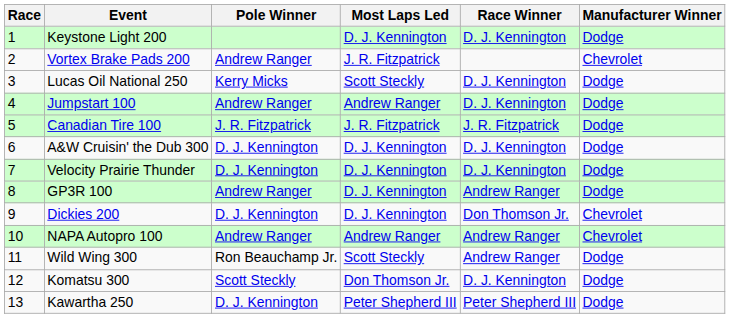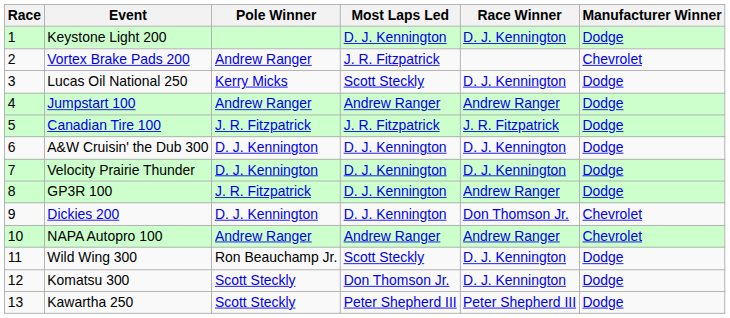 <table class="wikitable">
 <tr>
 <th>Race</th>
 <th>Event</th>
 <th>Pole Winner</th>
 <th>Most Laps Led</th>
 <th>Race Winner</th>
 <th>Manufacturer Winner</th>
 </tr>
 <tr style="background:#ccffcc;">
 <td>1</td>
 <td>Keystone Light 200</td>
 <td></td>
 <td><a href='#'>D. J. Kennington</a></td>
 <td><a href='#'>D. J. Kennington</a></td>
 <td><a href='#'>Dodge</a></td>
 </tr>
 <tr>
 <td>2</td>
 <td><a href='#'>Vortex Brake Pads 200</a></td>
 <td><a href='#'>Andrew Ranger</a></td>
 <td><a href='#'>J. R. Fitzpatrick</a></td>
 <td></td>
 <td><a href='#'>Chevrolet</a></td>
 </tr>
 <tr>
 <td>3</td>
 <td>Lucas Oil National 250</td>
 <td><a href='#'>Kerry Micks</a></td>
 <td><a href='#'>Scott Steckly</a></td>
 <td><a href='#'>D. J. Kennington</a></td>
 <td><a href='#'>Dodge</a></td>
 </tr>
 <tr style="background:#ccffcc;">
 <td>4</td>
 <td><a href='#'>Jumpstart 100</a></td>
 <td><a href='#'>Andrew Ranger</a></td>
 <td><a href='#'>Andrew Ranger</a></td>
-<td><a href='#'>D. J. Kennington</a></td>
+<td><a href='#'>Andrew Ranger</a></td>
 <td><a href='#'>Dodge</a></td>
 </tr>
 <tr style="background:#ccffcc;">
 <td>5</td>
 <td><a href='#'>Canadian Tire 100</a></td>
 <td><a href='#'>J. R. Fitzpatrick</a></td>
 <td><a href='#'>J. R. Fitzpatrick</a></td>
 <td><a href='#'>J. R. Fitzpatrick</a></td>
 <td><a href='#'>Dodge</a></td>
 </tr>
 <tr>
 <td>6</td>
 <td>A&W Cruisin' the Dub 300</td>
 <td><a href='#'>D. J. Kennington</a></td>
 <td><a href='#'>D. J. Kennington</a></td>
 <td><a href='#'>D. J. Kennington</a></td>
 <td><a href='#'>Dodge</a></td>
 </tr>
 <tr style="background:#ccffcc;">
 <td>7</td>
 <td>Velocity Prairie Thunder</td>
 <td><a href='#'>D. J. Kennington</a></td>
 <td><a href='#'>D. J. Kennington</a></td>
 <td><a href='#'>D. J. Kennington</a></td>
 <td><a href='#'>Dodge</a></td>
 </tr>
 <tr style="background:#ccffcc;">
 <td>8</td>
 <td>GP3R 100</td>
-<td><a href='#'>Andrew Ranger</a></td>
+<td><a href='#'>J. R. Fitzpatrick</a></td>
 <td><a href='#'>D. J. Kennington</a></td>
 <td><a href='#'>Andrew Ranger</a></td>
 <td><a href='#'>Dodge</a></td>
 </tr>
 <tr>
 <td>9</td>
 <td><a href='#'>Dickies 200</a></td>
 <td><a href='#'>D. J. Kennington</a></td>
 <td><a href='#'>D. J. Kennington</a></td>
 <td><a href='#'>Don Thomson Jr.</a></td>
 <td><a href='#'>Chevrolet</a></td>
 </tr>
 <tr style="background:#ccffcc;">
 <td>10</td>
 <td>NAPA Autopro 100</td>
 <td><a href='#'>Andrew Ranger</a></td>
 <td><a href='#'>Andrew Ranger</a></td>
 <td><a href='#'>Andrew Ranger</a></td>
 <td><a href='#'>Chevrolet</a></td>
 </tr>
 <tr>
 <td>11</td>
 <td>Wild Wing 300</td>
 <td>Ron Beauchamp Jr.</td>
 <td><a href='#'>Scott Steckly</a></td>
-<td><a href='#'>Andrew Ranger</a></td>
+<td><a href='#'>D. J. Kennington</a></td>
 <td><a href='#'>Dodge</a></td>
 </tr>
 <tr>
 <td>12</td>
 <td>Komatsu 300</td>
 <td><a href='#'>Scott Steckly</a></td>
 <td><a href='#'>Don Thomson Jr.</a></td>
 <td><a href='#'>D. J. Kennington</a></td>
 <td><a href='#'>Dodge</a></td>
 </tr>
 <tr>
 <td>13</td>
 <td>Kawartha 250</td>
-<td><a href='#'>D. J. Kennington</a></td>
+<td><a href='#'>Scott Steckly</a></td>
 <td><a href='#'>Peter Shepherd III</a></td>
 <td><a href='#'>Peter Shepherd III</a></td>
 <td><a href='#'>Dodge</a></td>
 </tr>
 </table>
